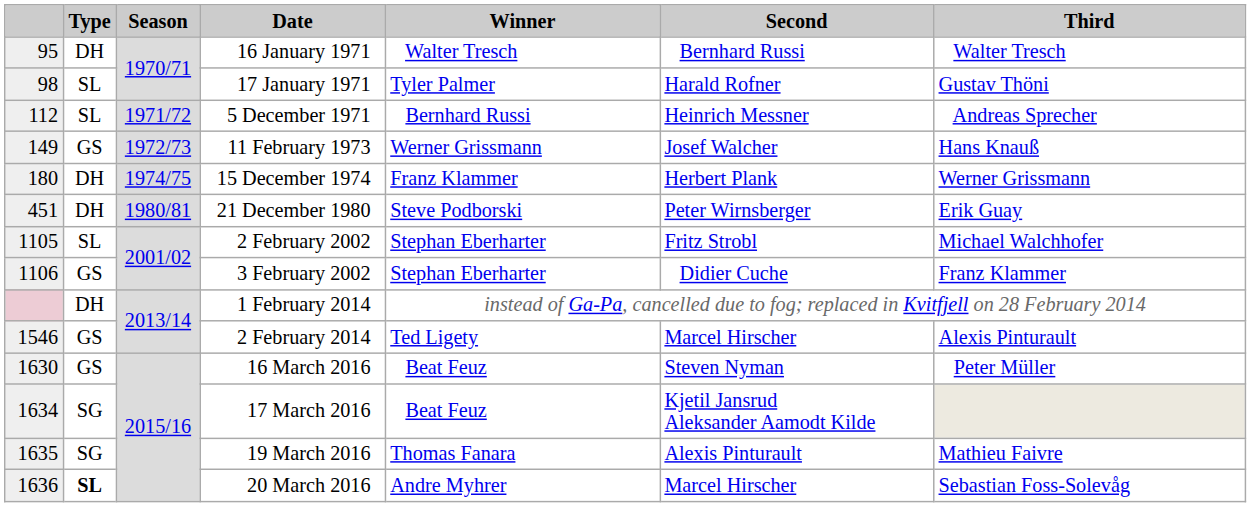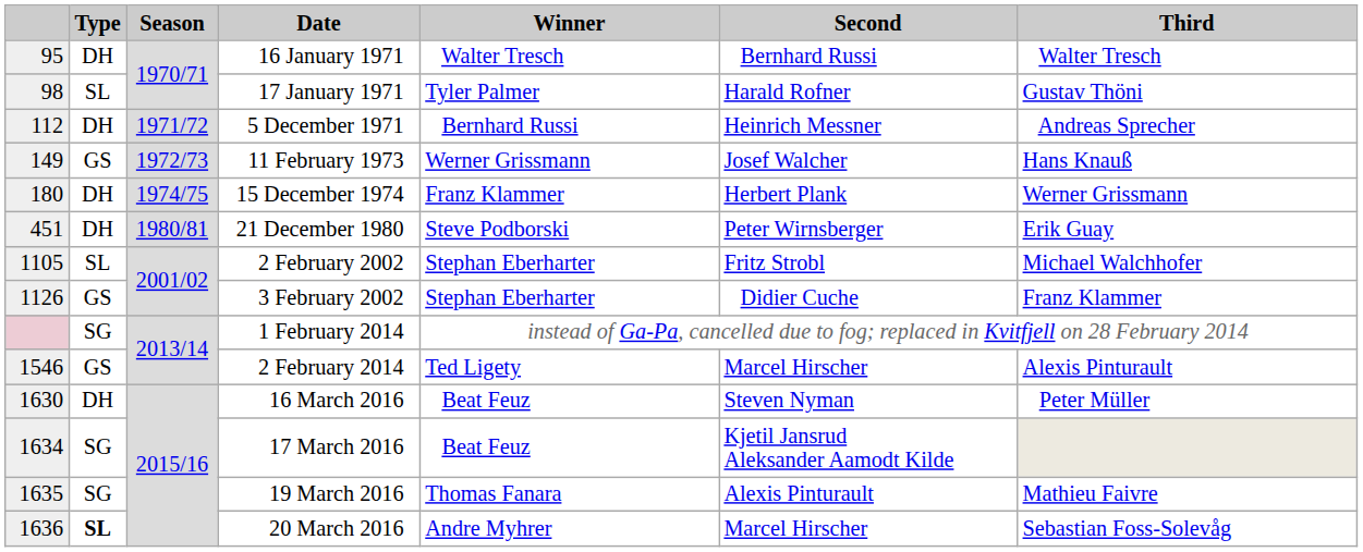 <table class="wikitable plainrowheaders" style="background:#fff; font-size:86%; line-height:15px; border:grey solid 1px; border-collapse:collapse;">
 <tr>
 <th style="background-color: #ccc;" width="33"></th>
 <th style="background-color: #ccc;" width="30">Type</th>
 <th style="background-color: #ccc;" width="50">Season</th>
 <th style="background-color: #ccc;" width="120">Date</th>
 <th style="background:#ccc;" width="180">Winner</th>
 <th style="background:#ccc;" width="180">Second</th>
 <th style="background:#ccc;" width="205">Third</th>
 </tr>
 <tr>
 <td align=right align=center bgcolor="#EFEFEF">95</td>
 <td align=center>DH</td>
 <td bgcolor=gainsboro align=center rowspan=2><a href='#'>1970/71</a></td>
 <td align=right>16 January 1971  </td>
 <td>   <a href='#'>Walter Tresch</a></td>
 <td>   <a href='#'>Bernhard Russi</a></td>
 <td>   <a href='#'>Walter Tresch</a></td>
 </tr>
 <tr>
 <td align=right align=center bgcolor="#EFEFEF">98</td>
 <td align=center>SL</td>
 <td align=right>17 January 1971  </td>
 <td> <a href='#'>Tyler Palmer</a></td>
 <td> <a href='#'>Harald Rofner</a></td>
 <td> <a href='#'>Gustav Thöni</a></td>
 </tr>
 <tr>
 <td align=right align=center bgcolor="#EFEFEF">112</td>
-<td align=center>SL</td>
+<td align=center>DH</td>
 <td bgcolor=gainsboro align=center><a href='#'>1971/72</a></td>
 <td align=right>5 December 1971  </td>
 <td>   <a href='#'>Bernhard Russi</a></td>
 <td> <a href='#'>Heinrich Messner</a></td>
 <td>   <a href='#'>Andreas Sprecher</a></td>
 </tr>
 <tr>
 <td align=right align=center bgcolor="#EFEFEF">149</td>
 <td align=center>GS</td>
 <td bgcolor=gainsboro align=center><a href='#'>1972/73</a></td>
 <td align=right>11 February 1973  </td>
 <td> <a href='#'>Werner Grissmann</a></td>
 <td> <a href='#'>Josef Walcher</a></td>
 <td> <a href='#'>Hans Knauß</a></td>
 </tr>
 <tr>
 <td align=right align=center bgcolor="#EFEFEF">180</td>
 <td align=center>DH</td>
 <td bgcolor=gainsboro align=center><a href='#'>1974/75</a></td>
 <td align=right>15 December 1974  </td>
 <td> <a href='#'>Franz Klammer</a></td>
 <td> <a href='#'>Herbert Plank</a></td>
 <td> <a href='#'>Werner Grissmann</a></td>
 </tr>
 <tr>
 <td align=right align=center bgcolor="#EFEFEF">451</td>
 <td align=center>DH</td>
 <td bgcolor=gainsboro align=center><a href='#'>1980/81</a></td>
 <td align=right>21 December 1980  </td>
 <td> <a href='#'>Steve Podborski</a></td>
 <td> <a href='#'>Peter Wirnsberger</a></td>
 <td> <a href='#'>Erik Guay</a></td>
 </tr>
 <tr>
 <td align=right align=center bgcolor="#EFEFEF">1105</td>
 <td align=center>SL</td>
 <td bgcolor=gainsboro align=center rowspan=2><a href='#'>2001/02</a></td>
 <td align=right>2 February 2002  </td>
 <td> <a href='#'>Stephan Eberharter</a></td>
 <td> <a href='#'>Fritz Strobl</a></td>
 <td> <a href='#'>Michael Walchhofer</a></td>
 </tr>
 <tr>
-<td align=right align=center bgcolor="#EFEFEF">1106</td>
+<td align=right align=center bgcolor="#EFEFEF">1126</td>
 <td align=center>GS</td>
 <td align=right>3 February 2002  </td>
 <td> <a href='#'>Stephan Eberharter</a></td>
 <td>   <a href='#'>Didier Cuche</a></td>
 <td> <a href='#'>Franz Klammer</a></td>
 </tr>
 <tr>
 <td align=right align=center bgcolor="EDCCD5"></td>
-<td align=center>DH</td>
+<td align=center>SG</td>
 <td bgcolor=gainsboro align=center rowspan=2><a href='#'>2013/14</a></td>
 <td align=right>1 February 2014  </td>
 <td colspan=3 align=center style=color:#696969><em>instead of <a href='#'>Ga-Pa</a>, cancelled due to fog; replaced in <a href='#'>Kvitfjell</a> on 28 February 2014</em></td>
 </tr>
 <tr>
 <td align=right align=center bgcolor="#EFEFEF">1546</td>
 <td align=center>GS</td>
 <td align=right>2 February 2014  </td>
 <td> <a href='#'>Ted Ligety</a></td>
 <td> <a href='#'>Marcel Hirscher</a></td>
 <td> <a href='#'>Alexis Pinturault</a></td>
 </tr>
 <tr>
 <td align=right align=center bgcolor="#EFEFEF">1630</td>
-<td align=center>GS</td>
+<td align=center>DH</td>
 <td bgcolor=gainsboro align=center rowspan=4><a href='#'>2015/16</a></td>
 <td align=right>16 March 2016  </td>
 <td>   <a href='#'>Beat Feuz</a></td>
 <td> <a href='#'>Steven Nyman</a></td>
 <td>   <a href='#'>Peter Müller</a></td>
 </tr>
 <tr>
 <td align=right align=center bgcolor="#EFEFEF">1634</td>
 <td align=center>SG</td>
 <td align=right>17 March 2016  </td>
 <td>   <a href='#'>Beat Feuz</a></td>
 <td> <a href='#'>Kjetil Jansrud</a><br> <a href='#'>Aleksander Aamodt Kilde</a></td>
 <td bgcolor="EDEAE0"></td>
 </tr>
 <tr>
 <td align=right align=center bgcolor="#EFEFEF">1635</td>
 <td align=center>SG</td>
 <td align=right>19 March 2016  </td>
 <td> <a href='#'>Thomas Fanara</a></td>
 <td> <a href='#'>Alexis Pinturault</a></td>
 <td> <a href='#'>Mathieu Faivre</a></td>
 </tr>
 <tr>
 <td align=right align=center bgcolor="#EFEFEF">1636</td>
 <td align=center><strong>SL</strong></td>
 <td align=right>20 March 2016  </td>
 <td> <a href='#'>Andre Myhrer</a></td>
 <td> <a href='#'>Marcel Hirscher</a></td>
 <td> <a href='#'>Sebastian Foss-Solevåg</a></td>
 </tr>
 </table>
